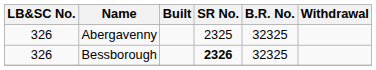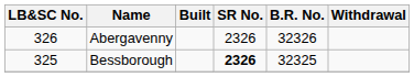 <table class="wikitable sortable">
 <tr>
 <th>LB&SC No.</th>
 <th>Name</th>
 <th>Built</th>
 <th>SR No.</th>
 <th>B.R. No.</th>
 <th>Withdrawal</th>
 </tr>
 <tr style=text-align:center>
 <td>326</td>
 <td>Abergavenny</td>
 <td></td>
-<td>2325</td>
-<td>32325</td>
+<td>2326</td>
+<td>32326</td>
 <td></td>
 </tr>
 <tr style=text-align:center>
-<td>326</td>
+<td>325</td>
 <td>Bessborough</td>
 <td></td>
 <td><strong>2326</strong></td>
 <td>32325</td>
 <td></td>
 </tr>
 <tr>
 </tr>
 </table>
